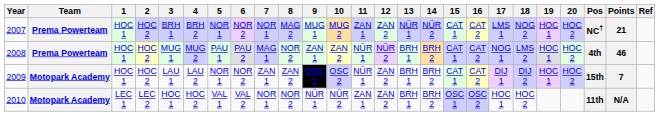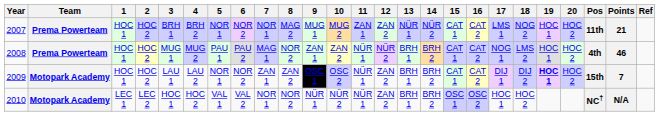 <table class="wikitable" style="text-align:center; font-size:85%">
 <tr>
 <th>Year</th>
 <th>Team</th>
 <th>1</th>
 <th>2</th>
 <th>3</th>
 <th>4</th>
 <th>5</th>
 <th>6</th>
 <th>7</th>
 <th>8</th>
 <th>9</th>
 <th>10</th>
 <th>11</th>
 <th>12</th>
 <th>13</th>
 <th>14</th>
 <th>15</th>
 <th>16</th>
 <th>17</th>
 <th>18</th>
 <th>19</th>
 <th>20</th>
 <th>Pos</th>
 <th>Points</th>
 <th>Ref</th>
 </tr>
 <tr>
 <td><a href='#'>2007</a></td>
 <th nowrap><a href='#'>Prema Powerteam</a></th>
 <td style="background:#DFFFDF;"><a href='#'>HOC<br>1</a><br></td>
 <td style="background:#CFCFFF;"><a href='#'>HOC<br>2</a><br></td>
 <td style="background:#CFCFFF;"><a href='#'>BRH<br>1</a><br></td>
 <td style="background:#CFCFFF;"><a href='#'>BRH<br>2</a><br></td>
 <td style="background:#CFCFFF;"><a href='#'>NOR<br>1</a><br></td>
 <td style="background:#EFCFFF;"><a href='#'>NOR<br>2</a><br></td>
 <td style="background:#CFCFFF;"><a href='#'>NOR<br>1</a><br></td>
 <td style="background:#CFCFFF;"><a href='#'>MAG<br>2</a><br></td>
 <td style="background:#DFFFDF;"><a href='#'>MUG<br>1</a><br></td>
 <td style="background:#FFDF9F;"><a href='#'>MUG<br>2</a><br></td>
 <td style="background:#CFCFFF;"><a href='#'>ZAN<br>1</a><br></td>
 <td style="background:#DFFFDF;"><a href='#'>ZAN<br>2</a><br></td>
 <td style="background:#CFCFFF;"><a href='#'>NÜR<br>1</a><br></td>
 <td style="background:#CFCFFF;"><a href='#'>NÜR<br>2</a><br></td>
 <td style="background:#DFFFDF;"><a href='#'>CAT<br>1</a><br></td>
 <td style="background:#FFFFBF;"><a href='#'>CAT<br>2</a><br></td>
 <td style="background:#CFCFFF;"><a href='#'>LMS<br>1</a><br></td>
 <td style="background:#CFCFFF;"><a href='#'>NOG<br>2</a><br></td>
 <td style="background:#EFCFFF;"><a href='#'>HOC<br>1</a><br></td>
 <td style="background:#CFCFFF;"><a href='#'>HOC<br>2</a><br></td>
-<th>NC<sup>†</sup></th>
+<th>11th</th>
 <th>21</th>
 <td></td>
 </tr>
 <tr>
 <td><a href='#'>2008</a></td>
 <th nowrap><a href='#'>Prema Powerteam</a></th>
 <td style="background:#DFFFDF;"><a href='#'>HOC<br>1</a><br></td>
 <td style="background:#FFFFBF;"><a href='#'>HOC<br>2</a><br></td>
 <td style="background:#DFFFDF;"><a href='#'>MUG<br>1</a><br></td>
 <td style="background:#CFCFFF;"><a href='#'>MUG<br>2</a><br></td>
 <td style="background:#DFFFDF;"><a href='#'>PAU<br>1</a><br></td>
 <td style="background:#DFDFDF;"><a href='#'>PAU<br>2</a><br></td>
 <td style="background:#CFCFFF;"><a href='#'>MAG<br>1</a><br></td>
 <td style="background:#DFFFDF;"><a href='#'>NOR<br>2</a><br></td>
 <td style="background:#DFFFDF;"><a href='#'>ZAN<br>1</a><br></td>
 <td style="background:#FFFFBF;"><a href='#'>ZAN<br>2</a><br></td>
 <td style="background:#DFFFDF;"><a href='#'>NÜR<br>1</a><br></td>
 <td style="background:#EFCFFF;"><a href='#'>NÜR<br>2</a><br></td>
 <td style="background:#DFFFDF;"><a href='#'>BRH<br>1</a><br></td>
 <td style="background:#FFDF9F;"><a href='#'>BRH<br>2</a><br></td>
 <td style="background:#CFCFFF;"><a href='#'>CAT<br>1</a><br></td>
 <td style="background:#CFCFFF;"><a href='#'>CAT<br>2</a><br></td>
 <td style="background:#CFCFFF;"><a href='#'>NOG<br>1</a><br></td>
 <td style="background:#CFCFFF;"><a href='#'>LMS<br>2</a><br></td>
 <td style="background:#DFDFDF;"><a href='#'>HOC<br>1</a><br></td>
 <td style="background:#DFFFDF;"><a href='#'>HOC<br>2</a><br></td>
 <th>4th</th>
 <th>46</th>
 <td></td>
 </tr>
 <tr>
 <td><a href='#'>2009</a></td>
 <th nowrap><a href='#'>Motopark Academy</a></th>
 <td><a href='#'>HOC<br>1</a></td>
 <td><a href='#'>HOC<br>2</a></td>
 <td><a href='#'>LAU<br>1</a></td>
 <td><a href='#'>LAU<br>2</a></td>
 <td><a href='#'>NOR<br>1</a></td>
 <td><a href='#'>NOR<br>2</a></td>
 <td><a href='#'>ZAN<br>1</a></td>
 <td><a href='#'>ZAN<br>2</a></td>
 <td style="background:#000000; color:white"><a href='#'><span>OSC<br>1</span></a><br></td>
 <td style="background:#CFCFFF;"><a href='#'>OSC<br>2</a><br></td>
 <td><a href='#'>NÜR<br>1</a></td>
 <td><a href='#'>ZAN<br>2</a></td>
 <td><a href='#'>BRH<br>1</a></td>
 <td><a href='#'>BRH<br>2</a></td>
 <td style="background:#DFFFDF;"><a href='#'>CAT<br>1</a><br></td>
 <td style="background:#FFFFBF;"><a href='#'>CAT<br>2</a><br></td>
 <td style="background:#EFCFFF;"><a href='#'>DIJ<br>1</a><br></td>
 <td style="background:#CFCFFF;"><a href='#'>DIJ<br>2</a><br></td>
-<td style="background:#EFCFFF;"><a href='#'>HOC<br>1</a><br></td>
+<td style="background:#EFCFFF;"><strong><a href='#'>HOC<br>1</a><br></strong></td>
 <td style="background:#CFCFFF;"><a href='#'>HOC<br>2</a><br></td>
 <th>15th</th>
 <th>7</th>
 <td></td>
 </tr>
 <tr>
 <td><a href='#'>2010</a></td>
 <th nowrap><a href='#'>Motopark Academy</a></th>
 <td><a href='#'>LEC<br>1</a></td>
 <td><a href='#'>LEC<br>2</a></td>
 <td><a href='#'>HOC<br>1</a></td>
 <td><a href='#'>HOC<br>2</a></td>
 <td><a href='#'>VAL<br>1</a></td>
 <td><a href='#'>VAL<br>2</a></td>
 <td><a href='#'>NOR<br>1</a></td>
 <td><a href='#'>NOR<br>2</a></td>
 <td><a href='#'>NÜR<br>1</a></td>
 <td><a href='#'>NÜR<br>2</a></td>
-<td><a href='#'>ZAN<br>1</a></td>
+<td><a href='#'>NÜR<br>1</a></td>
 <td><a href='#'>ZAN<br>2</a></td>
 <td><a href='#'>BRH<br>1</a></td>
 <td><a href='#'>BRH<br>2</a></td>
 <td style="background:#CFCFFF;"><a href='#'>OSC<br>1</a><br></td>
 <td style="background:#CFCFFF;"><a href='#'>OSC<br>2</a><br></td>
 <td><a href='#'>HOC<br>1</a></td>
 <td><a href='#'>HOC<br>2</a></td>
 <td></td>
 <td></td>
-<th>11th</th>
+<th>NC<sup>†</sup></th>
 <th>N/A</th>
 <td></td>
 </tr>
 </table>
